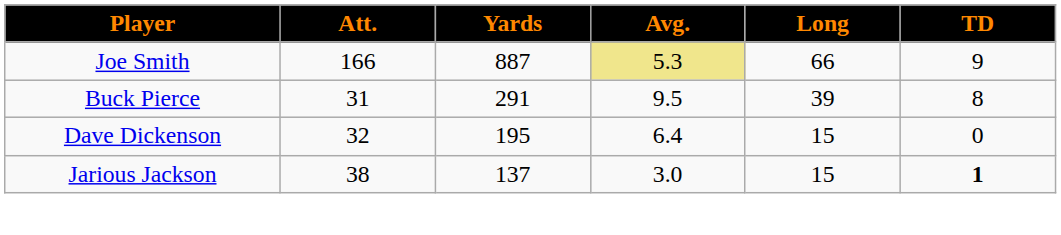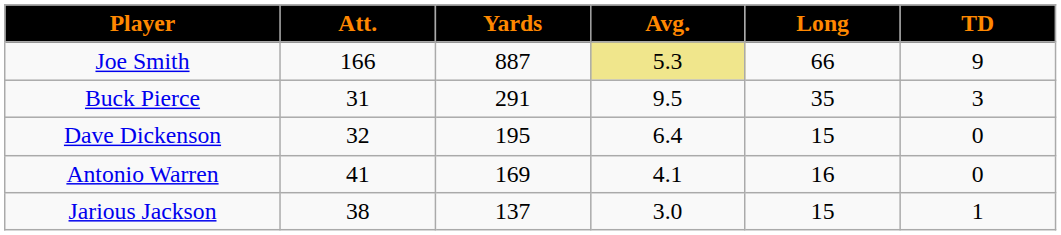 <table class="wikitable sortable">
 <tr>
 <th style="background:black; color:#ff8800; width:16%;">Player</th>
 <th style="background:black; color:#ff8800; width:9%;">Att.</th>
 <th style="background:black; color:#ff8800; width:9%;">Yards</th>
 <th style="background:black; color:#ff8800; width:9%;">Avg.</th>
 <th style="background:black; color:#ff8800; width:9%;">Long</th>
 <th style="background:black; color:#ff8800; width:9%;">TD</th>
 </tr>
 <tr style="text-align:center;">
 <td><a href='#'>Joe Smith</a></td>
 <td>166</td>
 <td>887</td>
 <td style="background: khaki;">5.3</td>
 <td>66</td>
 <td>9</td>
 </tr>
 <tr style="text-align:center;">
 <td><a href='#'>Buck Pierce</a></td>
 <td>31</td>
 <td>291</td>
 <td>9.5</td>
-<td>39</td>
-<td>8</td>
+<td>35</td>
+<td>3</td>
 </tr>
 <tr style="text-align:center;">
 <td><a href='#'>Dave Dickenson</a></td>
 <td>32</td>
 <td>195</td>
 <td>6.4</td>
 <td>15</td>
 <td>0</td>
 </tr>
 <tr style="text-align:center;">
+<td><a href='#'>Antonio Warren</a></td>
+<td>41</td>
+<td>169</td>
+<td>4.1</td>
+<td>16</td>
+<td>0</td>
+</tr>
+<tr style="text-align:center;">
 <td><a href='#'>Jarious Jackson</a></td>
 <td>38</td>
 <td>137</td>
 <td>3.0</td>
 <td>15</td>
-<td><strong>1</strong></td>
+<td>1</td>
 </tr>
 </table>
